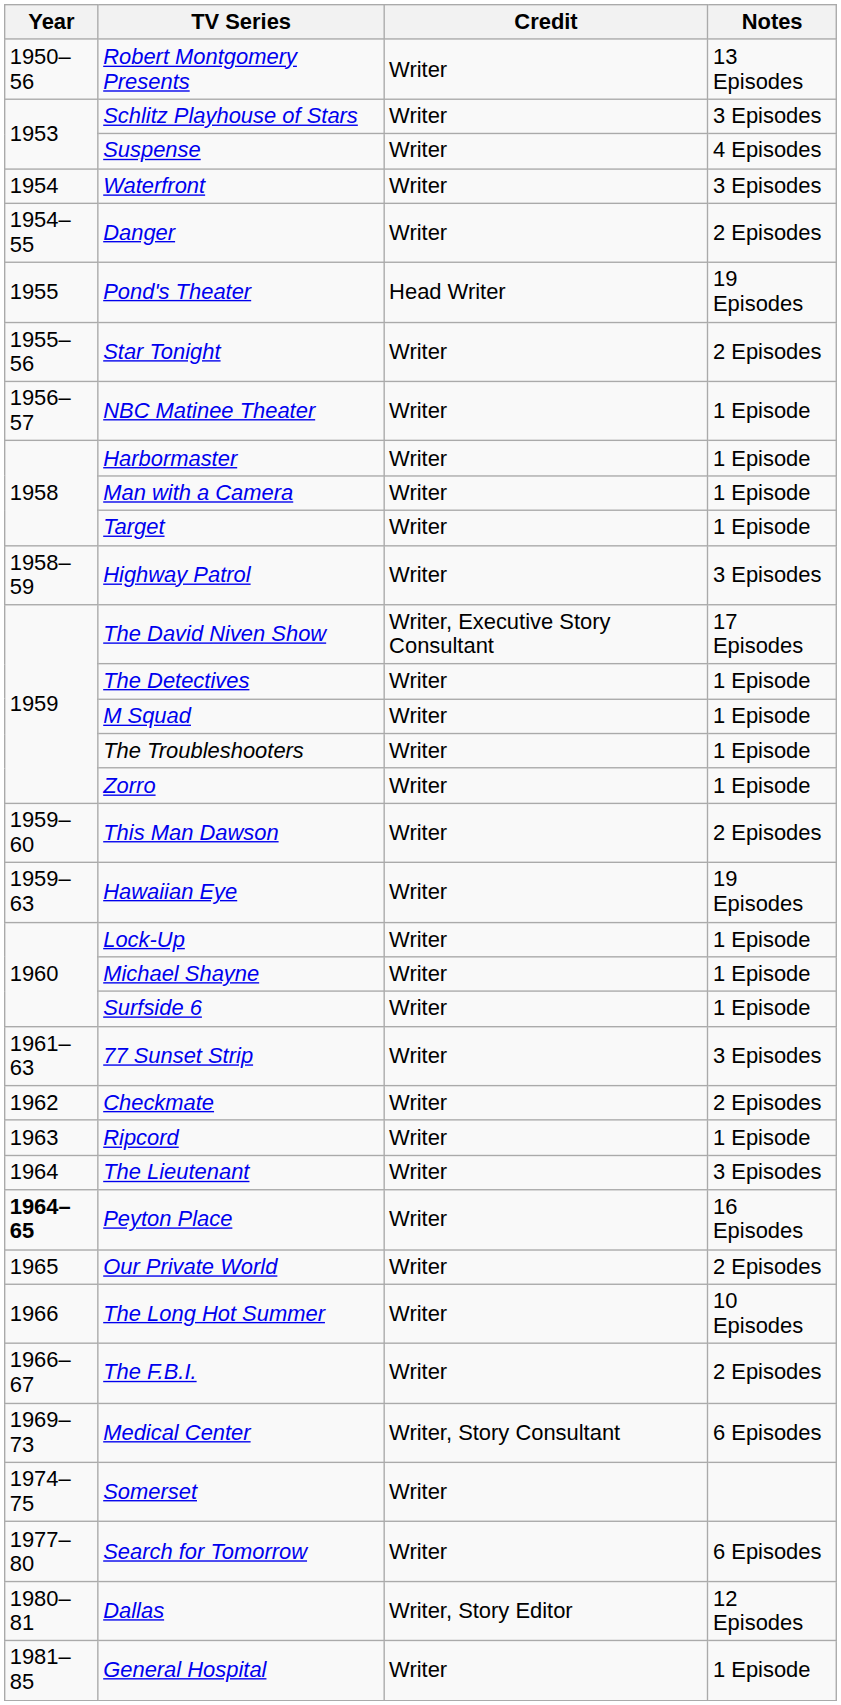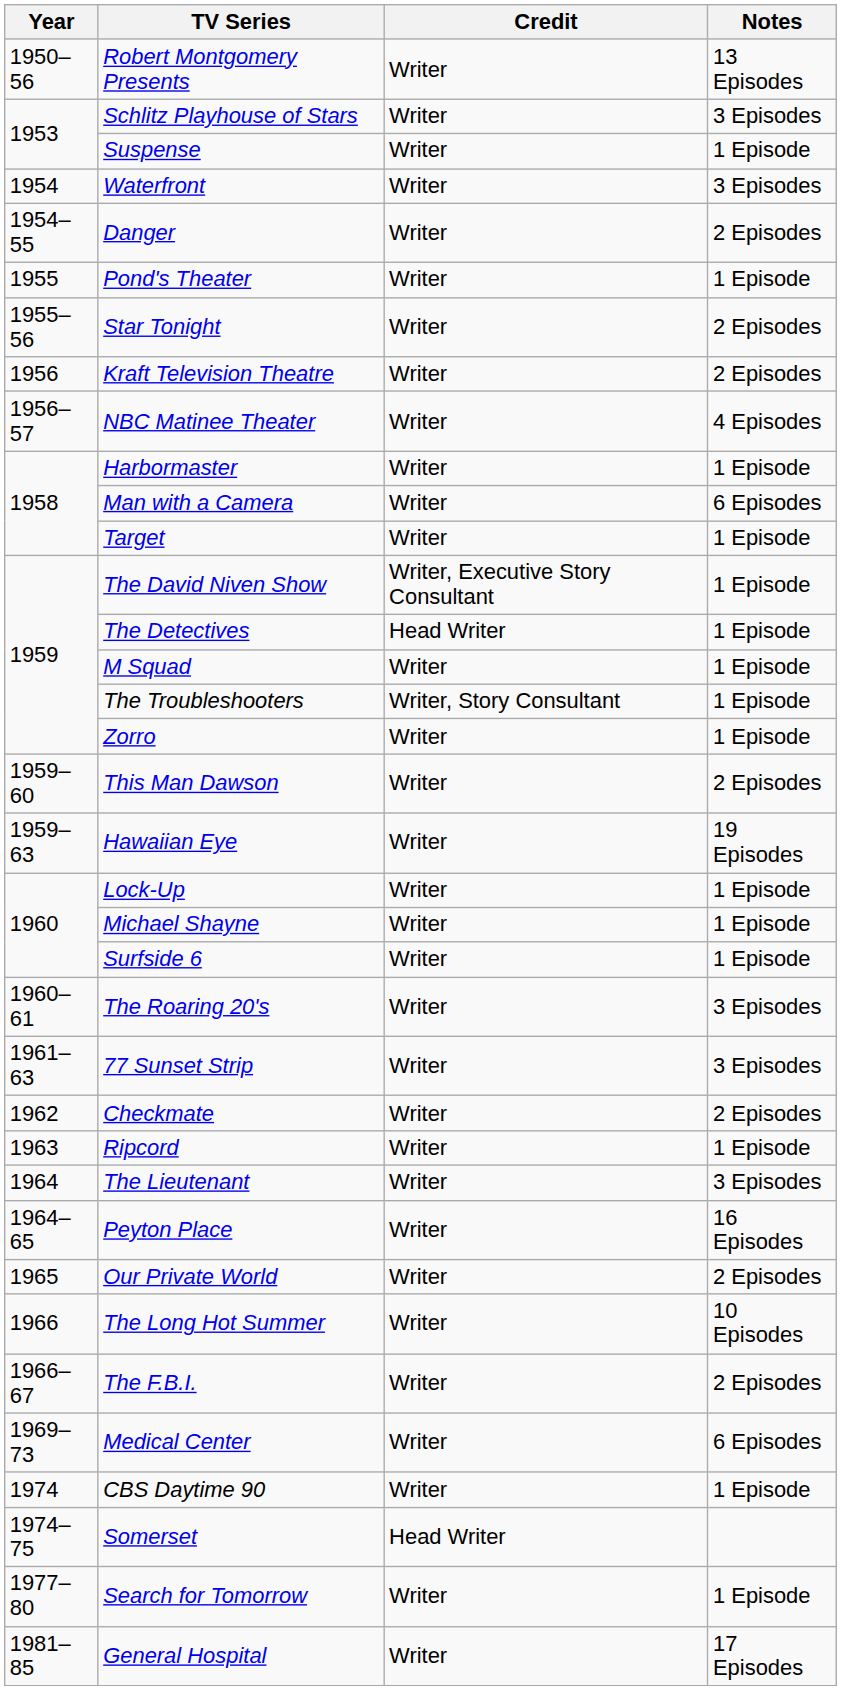 <table class="wikitable">
 <tr>
 <th>Year</th>
 <th>TV Series</th>
 <th>Credit</th>
 <th>Notes</th>
 </tr>
 <tr>
 <td>1950–56</td>
 <td><em><a href='#'>Robert Montgomery Presents</a></em></td>
 <td>Writer</td>
 <td>13 Episodes</td>
 </tr>
 <tr>
 <td rowspan=2>1953</td>
 <td><em><a href='#'>Schlitz Playhouse of Stars</a></em></td>
 <td>Writer</td>
 <td>3 Episodes</td>
 </tr>
 <tr>
 <td><em><a href='#'>Suspense</a></em></td>
 <td>Writer</td>
-<td>4 Episodes</td>
+<td>1 Episode</td>
 </tr>
 <tr>
 <td>1954</td>
 <td><em><a href='#'>Waterfront</a></em></td>
 <td>Writer</td>
 <td>3 Episodes</td>
 </tr>
 <tr>
 <td>1954–55</td>
 <td><em><a href='#'>Danger</a></em></td>
 <td>Writer</td>
 <td>2 Episodes</td>
 </tr>
 <tr>
 <td>1955</td>
 <td><em><a href='#'>Pond's Theater</a></em></td>
-<td>Head Writer</td>
-<td>19 Episodes</td>
+<td>Writer</td>
+<td>1 Episode</td>
 </tr>
 <tr>
 <td>1955–56</td>
 <td><em><a href='#'>Star Tonight</a></em></td>
 <td>Writer</td>
 <td>2 Episodes</td>
 </tr>
 <tr>
+<td>1956</td>
+<td><em><a href='#'>Kraft Television Theatre</a></em></td>
+<td>Writer</td>
+<td>2 Episodes</td>
+</tr>
+<tr>
 <td>1956–57</td>
 <td><em><a href='#'>NBC Matinee Theater</a></em></td>
 <td>Writer</td>
-<td>1 Episode</td>
+<td>4 Episodes</td>
 </tr>
 <tr>
 <td rowspan=3>1958</td>
 <td><em><a href='#'>Harbormaster</a></em></td>
 <td>Writer</td>
 <td>1 Episode</td>
 </tr>
 <tr>
 <td><em><a href='#'>Man with a Camera</a></em></td>
 <td>Writer</td>
-<td>1 Episode</td>
+<td>6 Episodes</td>
 </tr>
 <tr>
 <td><em><a href='#'>Target</a></em></td>
 <td>Writer</td>
 <td>1 Episode</td>
 </tr>
 <tr>
-<td>1958–59</td>
-<td><em><a href='#'>Highway Patrol</a></em></td>
-<td>Writer</td>
-<td>3 Episodes</td>
-</tr>
-<tr>
 <td rowspan=5>1959</td>
 <td><em><a href='#'>The David Niven Show</a></em></td>
 <td>Writer, Executive Story Consultant</td>
-<td>17 Episodes</td>
+<td>1 Episode</td>
 </tr>
 <tr>
 <td><em><a href='#'>The Detectives</a></em></td>
-<td>Writer</td>
+<td>Head Writer</td>
 <td>1 Episode</td>
 </tr>
 <tr>
 <td><em><a href='#'>M Squad</a></em></td>
 <td>Writer</td>
 <td>1 Episode</td>
 </tr>
 <tr>
 <td><em>The Troubleshooters</em></td>
-<td>Writer</td>
+<td>Writer, Story Consultant</td>
 <td>1 Episode</td>
 </tr>
 <tr>
 <td><em><a href='#'>Zorro</a></em></td>
 <td>Writer</td>
 <td>1 Episode</td>
 </tr>
 <tr>
 <td>1959–60</td>
 <td><em><a href='#'>This Man Dawson</a></em></td>
 <td>Writer</td>
 <td>2 Episodes</td>
 </tr>
 <tr>
 <td>1959–63</td>
 <td><em><a href='#'>Hawaiian Eye</a></em></td>
 <td>Writer</td>
 <td>19 Episodes</td>
 </tr>
 <tr>
 <td rowspan=3>1960</td>
 <td><em><a href='#'>Lock-Up</a></em></td>
 <td>Writer</td>
 <td>1 Episode</td>
 </tr>
 <tr>
 <td><em><a href='#'>Michael Shayne</a></em></td>
 <td>Writer</td>
 <td>1 Episode</td>
 </tr>
 <tr>
 <td><em><a href='#'>Surfside 6</a></em></td>
 <td>Writer</td>
 <td>1 Episode</td>
 </tr>
 <tr>
+<td>1960–61</td>
+<td><em><a href='#'>The Roaring 20's</a></em></td>
+<td>Writer</td>
+<td>3 Episodes</td>
+</tr>
+<tr>
 <td>1961–63</td>
 <td><em><a href='#'>77 Sunset Strip</a></em></td>
 <td>Writer</td>
 <td>3 Episodes</td>
 </tr>
 <tr>
 <td>1962</td>
 <td><em><a href='#'>Checkmate</a></em></td>
 <td>Writer</td>
 <td>2 Episodes</td>
 </tr>
 <tr>
 <td>1963</td>
 <td><em><a href='#'>Ripcord</a></em></td>
 <td>Writer</td>
 <td>1 Episode</td>
 </tr>
 <tr>
 <td>1964</td>
 <td><em><a href='#'>The Lieutenant</a></em></td>
 <td>Writer</td>
 <td>3 Episodes</td>
 </tr>
 <tr>
-<td><strong>1964–65</strong></td>
+<td>1964–65</td>
 <td><em><a href='#'>Peyton Place</a></em></td>
 <td>Writer</td>
 <td>16 Episodes</td>
 </tr>
 <tr>
 <td>1965</td>
 <td><em><a href='#'>Our Private World</a></em></td>
 <td>Writer</td>
 <td>2 Episodes</td>
 </tr>
 <tr>
 <td>1966</td>
 <td><em><a href='#'>The Long Hot Summer</a></em></td>
 <td>Writer</td>
 <td>10 Episodes</td>
 </tr>
 <tr>
 <td>1966–67</td>
 <td><em><a href='#'>The F.B.I.</a></em></td>
 <td>Writer</td>
 <td>2 Episodes</td>
 </tr>
 <tr>
 <td>1969–73</td>
 <td><em><a href='#'>Medical Center</a></em></td>
-<td>Writer, Story Consultant</td>
+<td>Writer</td>
 <td>6 Episodes</td>
+</tr>
+<tr>
+<td>1974</td>
+<td><em>CBS Daytime 90</em></td>
+<td>Writer</td>
+<td>1 Episode</td>
 </tr>
 <tr>
 <td>1974–75</td>
 <td><em><a href='#'>Somerset</a></em></td>
-<td>Writer</td>
+<td>Head Writer</td>
 <td></td>
 </tr>
 <tr>
 <td>1977–80</td>
 <td><em><a href='#'>Search for Tomorrow</a></em></td>
 <td>Writer</td>
-<td>6 Episodes</td>
-</tr>
-<tr>
-<td>1980–81</td>
-<td><em><a href='#'>Dallas</a></em></td>
-<td>Writer, Story Editor</td>
-<td>12 Episodes</td>
+<td>1 Episode</td>
 </tr>
 <tr>
 <td>1981–85</td>
 <td><em><a href='#'>General Hospital</a></em></td>
 <td>Writer</td>
-<td>1 Episode</td>
+<td>17 Episodes</td>
 </tr>
 <tr>
 </tr>
 </table>
